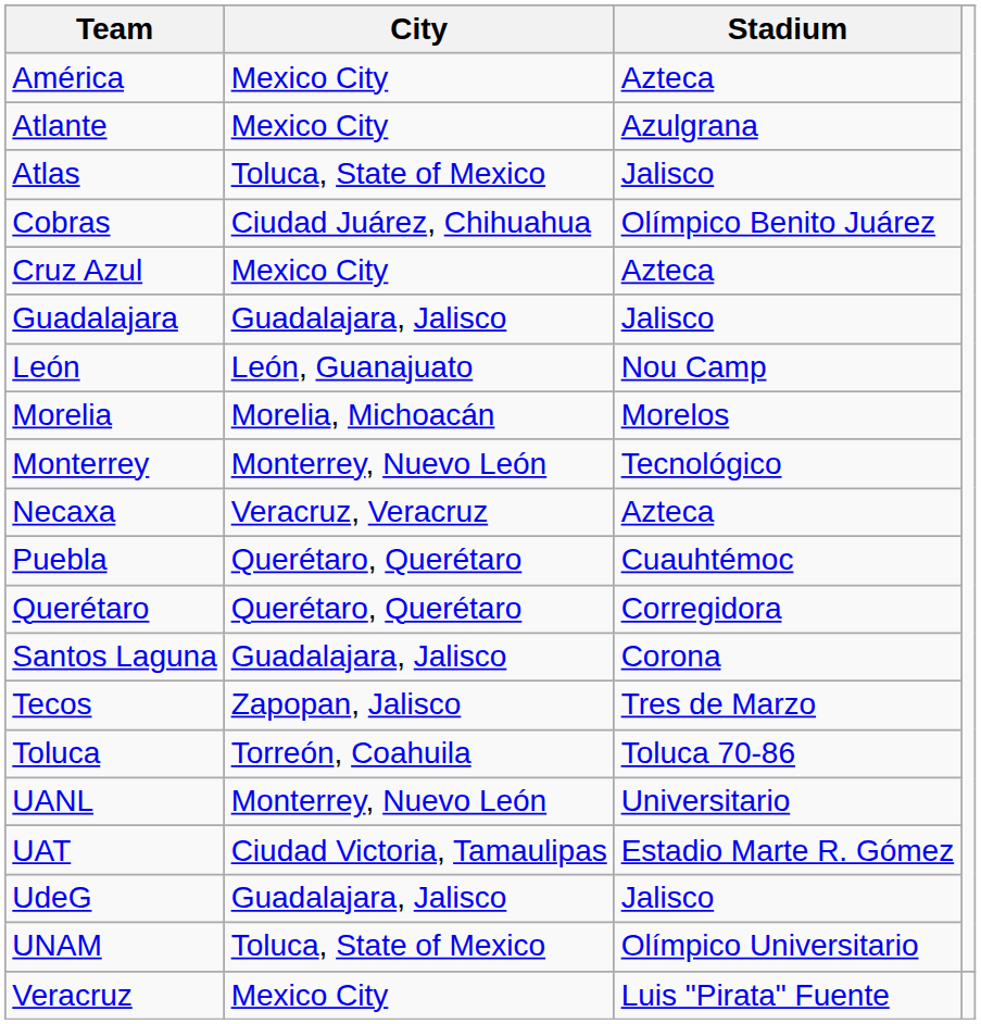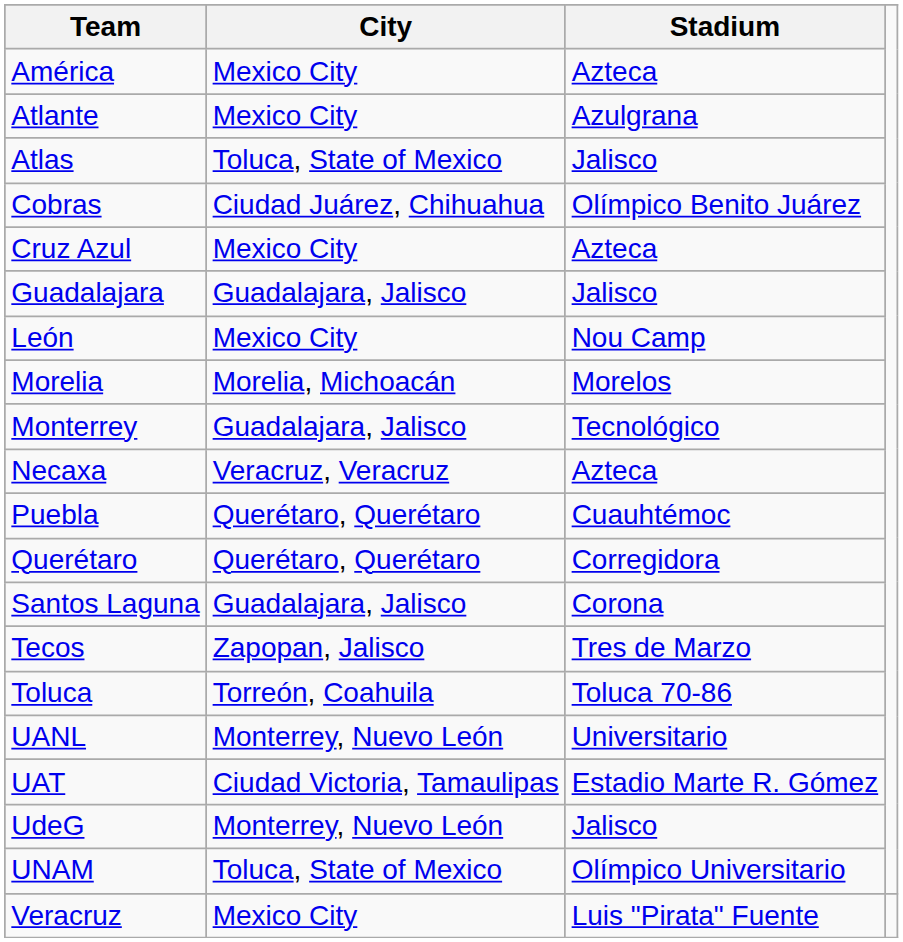 <table class="wikitable" class="toccolours sortable">
 <tr>
 <th>Team</th>
 <th>City</th>
 <th>Stadium</th>
 </tr>
 <tr>
 <td><a href='#'>América</a></td>
 <td><a href='#'>Mexico City</a></td>
 <td><a href='#'>Azteca</a></td>
 </tr>
 <tr>
 <td><a href='#'>Atlante</a></td>
 <td><a href='#'>Mexico City</a></td>
 <td><a href='#'>Azulgrana</a></td>
 </tr>
 <tr>
 <td><a href='#'>Atlas</a></td>
 <td><a href='#'>Toluca</a>, <a href='#'>State of Mexico</a></td>
 <td><a href='#'>Jalisco</a></td>
 </tr>
 <tr>
 <td><a href='#'>Cobras</a></td>
 <td><a href='#'>Ciudad Juárez</a>, <a href='#'>Chihuahua</a></td>
 <td><a href='#'>Olímpico Benito Juárez</a></td>
 </tr>
 <tr>
 <td><a href='#'>Cruz Azul</a></td>
 <td><a href='#'>Mexico City</a></td>
 <td><a href='#'>Azteca</a></td>
 </tr>
 <tr>
 <td><a href='#'>Guadalajara</a></td>
 <td><a href='#'>Guadalajara</a>, <a href='#'>Jalisco</a></td>
 <td><a href='#'>Jalisco</a></td>
 </tr>
 <tr>
 <td><a href='#'>León</a></td>
-<td><a href='#'>León</a>, <a href='#'>Guanajuato</a></td>
+<td><a href='#'>Mexico City</a></td>
 <td><a href='#'>Nou Camp</a></td>
 </tr>
 <tr>
 <td><a href='#'>Morelia</a></td>
 <td><a href='#'>Morelia</a>, <a href='#'>Michoacán</a></td>
 <td><a href='#'>Morelos</a></td>
 </tr>
 <tr>
 <td><a href='#'>Monterrey</a></td>
-<td><a href='#'>Monterrey</a>, <a href='#'>Nuevo León</a></td>
+<td><a href='#'>Guadalajara</a>, <a href='#'>Jalisco</a></td>
 <td><a href='#'>Tecnológico</a></td>
 </tr>
 <tr>
 <td><a href='#'>Necaxa</a></td>
 <td><a href='#'>Veracruz</a>, <a href='#'>Veracruz</a></td>
 <td><a href='#'>Azteca</a></td>
 </tr>
 <tr>
 <td><a href='#'>Puebla</a></td>
 <td><a href='#'>Querétaro</a>, <a href='#'>Querétaro</a></td>
 <td><a href='#'>Cuauhtémoc</a></td>
 </tr>
 <tr>
 <td><a href='#'>Querétaro</a></td>
 <td><a href='#'>Querétaro</a>, <a href='#'>Querétaro</a></td>
 <td><a href='#'>Corregidora</a></td>
 </tr>
 <tr>
 <td><a href='#'>Santos Laguna</a></td>
 <td><a href='#'>Guadalajara</a>, <a href='#'>Jalisco</a></td>
 <td><a href='#'>Corona</a></td>
 </tr>
 <tr>
 <td><a href='#'>Tecos</a></td>
 <td><a href='#'>Zapopan</a>, <a href='#'>Jalisco</a></td>
 <td><a href='#'>Tres de Marzo</a></td>
 </tr>
 <tr>
 <td><a href='#'>Toluca</a></td>
 <td><a href='#'>Torreón</a>, <a href='#'>Coahuila</a></td>
 <td><a href='#'>Toluca 70-86</a></td>
 </tr>
 <tr>
 <td><a href='#'>UANL</a></td>
 <td><a href='#'>Monterrey</a>, <a href='#'>Nuevo León</a></td>
 <td><a href='#'>Universitario</a></td>
 </tr>
 <tr>
 <td><a href='#'>UAT</a></td>
 <td><a href='#'>Ciudad Victoria</a>, <a href='#'>Tamaulipas</a></td>
 <td><a href='#'>Estadio Marte R. Gómez</a></td>
 </tr>
 <tr>
 <td><a href='#'>UdeG</a></td>
-<td><a href='#'>Guadalajara</a>, <a href='#'>Jalisco</a></td>
+<td><a href='#'>Monterrey</a>, <a href='#'>Nuevo León</a></td>
 <td><a href='#'>Jalisco</a></td>
 </tr>
 <tr>
 <td><a href='#'>UNAM</a></td>
 <td><a href='#'>Toluca</a>, <a href='#'>State of Mexico</a></td>
 <td><a href='#'>Olímpico Universitario</a></td>
 </tr>
 <tr>
 <td><a href='#'>Veracruz</a></td>
 <td><a href='#'>Mexico City</a></td>
 <td><a href='#'>Luis "Pirata" Fuente</a></td>
 <td></td>
 </tr>
 </table>
